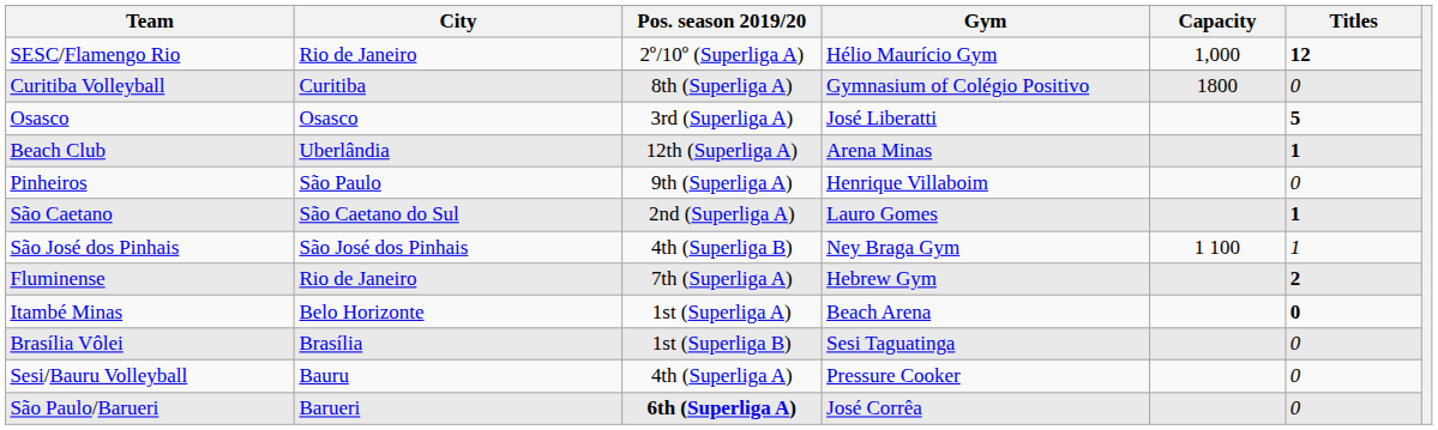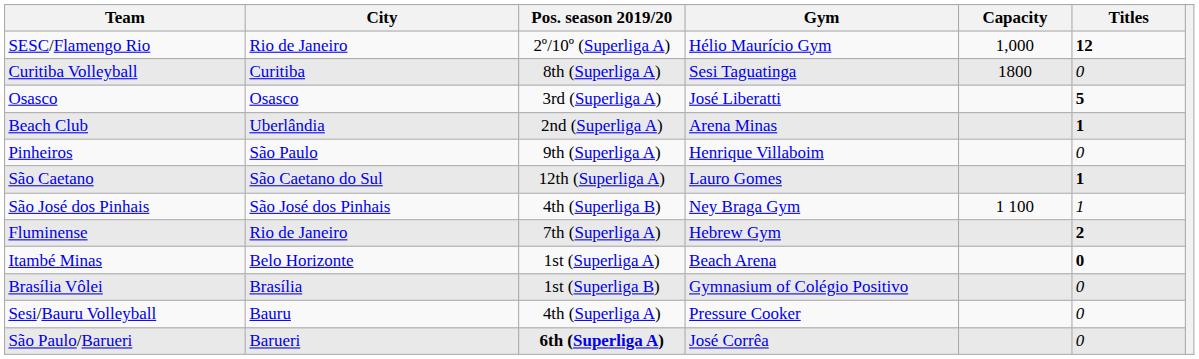 <table class="wikitable" align="center">
 <tr>
 <th width="220">Team</th>
 <th width="250">City</th>
 <th width="150">Pos. season 2019/20</th>
 <th width="250">Gym</th>
 <th width="100">Capacity</th>
 <th width="100">Titles</th>
 <th rowspan=13><br></th>
 </tr>
 <tr align="left">
 <td><a href='#'>SESC</a>/<a href='#'>Flamengo Rio</a> </td>
 <td> <a href='#'>Rio de Janeiro</a></td>
 <td align="center">2º/10º (<a href='#'>Superliga A</a>)</td>
 <td><a href='#'>Hélio Maurício Gym</a></td>
 <td align="center">1,000</td>
 <td><strong>12</strong></td>
 </tr>
 <tr style="background:#e9e9e9; color:black">
 <td><a href='#'>Curitiba Volleyball</a></td>
 <td> <a href='#'>Curitiba</a></td>
 <td align="center">8th (<a href='#'>Superliga A</a>)</td>
-<td><a href='#'>Gymnasium of Colégio Positivo</a></td>
+<td><a href='#'>Sesi Taguatinga</a></td>
 <td align="center">1800</td>
 <td><em>0</em></td>
 </tr>
 <tr>
 <td><a href='#'>Osasco</a></td>
 <td> <a href='#'>Osasco</a></td>
 <td align="center">3rd (<a href='#'>Superliga A</a>)</td>
 <td><a href='#'>José Liberatti</a></td>
 <td align="center"></td>
 <td><strong>5</strong></td>
 </tr>
 <tr style="background:#e9e9e9; color:black">
 <td><a href='#'>Beach Club</a></td>
 <td> <a href='#'>Uberlândia</a></td>
-<td align="center">12th (<a href='#'>Superliga A</a>)</td>
+<td align="center">2nd (<a href='#'>Superliga A</a>)</td>
 <td><a href='#'>Arena Minas</a></td>
 <td align="center"></td>
 <td><strong>1</strong></td>
 </tr>
 <tr>
 <td><a href='#'>Pinheiros</a></td>
 <td> <a href='#'>São Paulo</a></td>
 <td align="center">9th (<a href='#'>Superliga A</a>)</td>
 <td><a href='#'>Henrique Villaboim</a></td>
 <td align="center"></td>
 <td><em>0</em></td>
 </tr>
 <tr style="background:#e9e9e9; color:black">
 <td><a href='#'>São Caetano</a></td>
 <td> <a href='#'>São Caetano do Sul</a></td>
-<td align="center">2nd (<a href='#'>Superliga A</a>)</td>
+<td align="center">12th (<a href='#'>Superliga A</a>)</td>
 <td><a href='#'>Lauro Gomes</a></td>
 <td align="center"></td>
 <td><strong>1</strong></td>
 </tr>
 <tr>
 <td><a href='#'>São José dos Pinhais</a> </td>
 <td> <a href='#'>São José dos Pinhais</a></td>
 <td align="center">4th (<a href='#'>Superliga B</a>)</td>
 <td><a href='#'>Ney Braga Gym</a></td>
 <td align="center">1 100</td>
 <td><em>1</em></td>
 </tr>
 <tr style="background:#e9e9e9; color:black">
 <td><a href='#'>Fluminense</a></td>
 <td> <a href='#'>Rio de Janeiro</a></td>
 <td align="center">7th (<a href='#'>Superliga A</a>)</td>
 <td><a href='#'>Hebrew Gym</a></td>
 <td align="center"></td>
 <td><strong>2</strong></td>
 </tr>
 <tr>
 <td><a href='#'>Itambé Minas</a></td>
 <td> <a href='#'>Belo Horizonte</a></td>
 <td align="center">1st (<a href='#'>Superliga A</a>)</td>
 <td><a href='#'>Beach Arena</a></td>
 <td align="center"></td>
 <td><strong>0</strong></td>
 </tr>
 <tr style="background:#e9e9e9; color:black">
 <td><a href='#'>Brasília Vôlei</a></td>
 <td> <a href='#'>Brasília</a></td>
 <td align="center">1st (<a href='#'>Superliga B</a>)</td>
-<td><a href='#'>Sesi Taguatinga</a></td>
+<td><a href='#'>Gymnasium of Colégio Positivo</a></td>
 <td align="center"></td>
 <td><em>0</em></td>
 </tr>
 <tr>
 <td><a href='#'>Sesi</a>/<a href='#'>Bauru Volleyball</a></td>
 <td> <a href='#'>Bauru</a></td>
 <td align="center">4th (<a href='#'>Superliga A</a>)</td>
 <td><a href='#'>Pressure Cooker</a></td>
 <td align="center"></td>
 <td><em>0</em></td>
 </tr>
 <tr style="background:#e9e9e9; color:black">
 <td><a href='#'>São Paulo</a>/<a href='#'>Barueri</a></td>
 <td> <a href='#'>Barueri</a></td>
 <td align="center"><strong>6th (<a href='#'>Superliga A</a>)</strong></td>
 <td><a href='#'>José Corrêa</a></td>
 <td align="center"></td>
 <td><em>0</em></td>
 </tr>
 </table>
